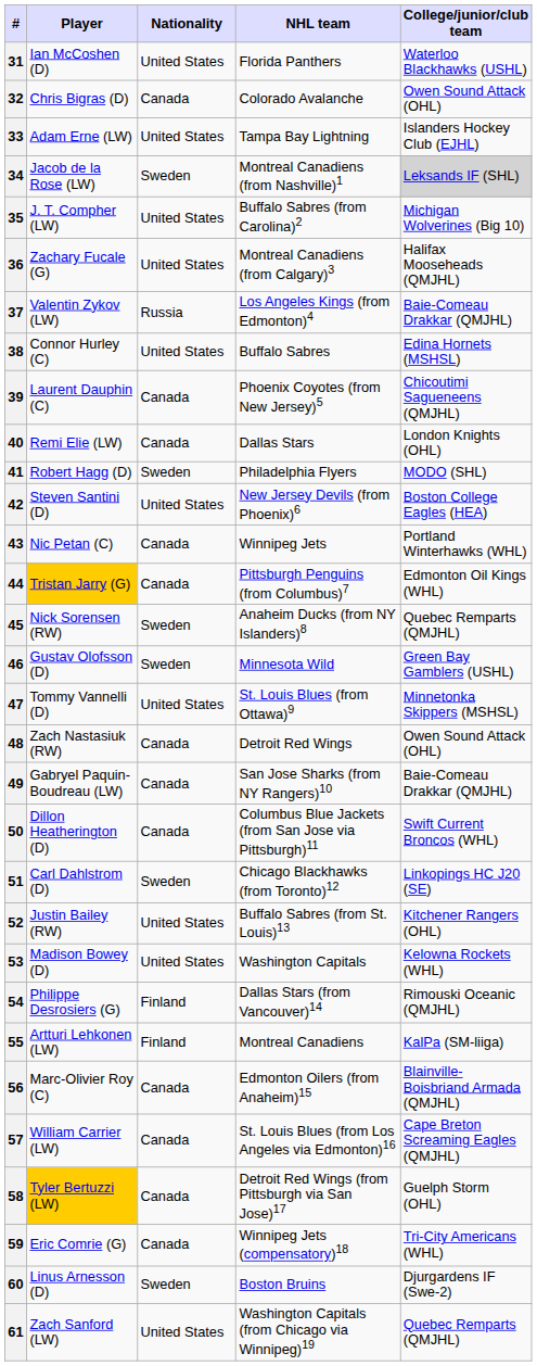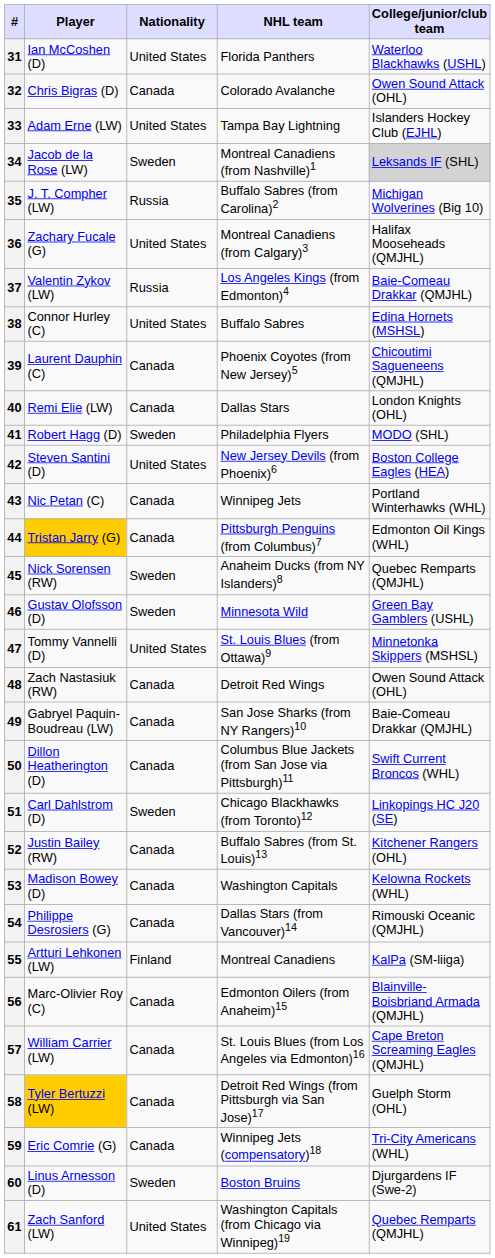 <table class="wikitable">
 <tr>
 <th style="background:#ddf; width:2.75%;">#</th>
 <th style="background:#ddf; width:22.0%;">Player</th>
 <th style="background:#ddf; width:20.0%;">Nationality</th>
 <th style="background:#ddf; width:34.0%;">NHL team</th>
 <th style="background:#ddf; width:100.0%;">College/junior/club team</th>
 </tr>
 <tr>
 <th>31</th>
 <td><a href='#'>Ian McCoshen</a> (D)</td>
 <td> United States</td>
 <td>Florida Panthers</td>
 <td><a href='#'>Waterloo Blackhawks</a> (<a href='#'>USHL</a>)</td>
 </tr>
 <tr>
 <th>32</th>
 <td><a href='#'>Chris Bigras</a> (D)</td>
 <td> Canada</td>
 <td>Colorado Avalanche</td>
 <td><a href='#'>Owen Sound Attack</a> (OHL)</td>
 </tr>
 <tr>
 <th>33</th>
 <td><a href='#'>Adam Erne</a> (LW)</td>
 <td> United States</td>
 <td>Tampa Bay Lightning</td>
 <td>Islanders Hockey Club (<a href='#'>EJHL</a>)</td>
 </tr>
 <tr>
 <th>34</th>
 <td><a href='#'>Jacob de la Rose</a> (LW)</td>
 <td> Sweden</td>
 <td>Montreal Canadiens (from Nashville)<sup>1</sup></td>
 <td style="background: lightgrey;"><a href='#'>Leksands IF</a> (SHL)</td>
 </tr>
 <tr>
 <th>35</th>
 <td><a href='#'>J. T. Compher</a> (LW)</td>
-<td> United States</td>
+<td> Russia</td>
 <td>Buffalo Sabres (from Carolina)<sup>2</sup></td>
 <td><a href='#'>Michigan Wolverines</a> (Big 10)</td>
 </tr>
 <tr>
 <th>36</th>
 <td><a href='#'>Zachary Fucale</a> (G)</td>
 <td> United States</td>
 <td>Montreal Canadiens (from Calgary)<sup>3</sup></td>
 <td>Halifax Mooseheads (QMJHL)</td>
 </tr>
 <tr>
 <th>37</th>
 <td><a href='#'>Valentin Zykov</a> (LW)</td>
 <td> Russia</td>
 <td><a href='#'>Los Angeles Kings</a> (from Edmonton)<sup>4</sup></td>
 <td><a href='#'>Baie-Comeau Drakkar</a> (QMJHL)</td>
 </tr>
 <tr>
 <th>38</th>
 <td>Connor Hurley (C)</td>
 <td> United States</td>
 <td>Buffalo Sabres</td>
 <td><a href='#'>Edina Hornets</a> (<a href='#'>MSHSL</a>)</td>
 </tr>
 <tr>
 <th>39</th>
 <td><a href='#'>Laurent Dauphin</a> (C)</td>
 <td> Canada</td>
 <td>Phoenix Coyotes (from New Jersey)<sup>5</sup></td>
 <td><a href='#'>Chicoutimi Sagueneens</a> (QMJHL)</td>
 </tr>
 <tr>
 <th>40</th>
 <td><a href='#'>Remi Elie</a> (LW)</td>
 <td> Canada</td>
 <td>Dallas Stars</td>
 <td>London Knights (OHL)</td>
 </tr>
 <tr>
 <th>41</th>
 <td><a href='#'>Robert Hagg</a> (D)</td>
 <td> Sweden</td>
 <td>Philadelphia Flyers</td>
 <td><a href='#'>MODO</a> (SHL)</td>
 </tr>
 <tr>
 <th>42</th>
 <td><a href='#'>Steven Santini</a> (D)</td>
 <td> United States</td>
 <td><a href='#'>New Jersey Devils</a> (from Phoenix)<sup>6</sup></td>
 <td><a href='#'>Boston College Eagles</a> (<a href='#'>HEA</a>)</td>
 </tr>
 <tr>
 <th>43</th>
 <td><a href='#'>Nic Petan</a> (C)</td>
 <td> Canada</td>
 <td>Winnipeg Jets</td>
 <td>Portland Winterhawks (WHL)</td>
 </tr>
 <tr>
 <th>44</th>
 <td bgcolor="#FFCC00"><a href='#'>Tristan Jarry</a> (G)</td>
 <td> Canada</td>
 <td><a href='#'>Pittsburgh Penguins</a> (from Columbus)<sup>7</sup></td>
 <td>Edmonton Oil Kings (WHL)</td>
 </tr>
 <tr>
 <th>45</th>
 <td><a href='#'>Nick Sorensen</a> (RW)</td>
 <td> Sweden</td>
 <td>Anaheim Ducks (from NY Islanders)<sup>8</sup></td>
 <td>Quebec Remparts (QMJHL)</td>
 </tr>
 <tr>
 <th>46</th>
 <td><a href='#'>Gustav Olofsson</a> (D)</td>
 <td> Sweden</td>
 <td><a href='#'>Minnesota Wild</a></td>
 <td><a href='#'>Green Bay Gamblers</a> (USHL)</td>
 </tr>
 <tr>
 <th>47</th>
 <td>Tommy Vannelli (D)</td>
 <td> United States</td>
 <td><a href='#'>St. Louis Blues</a> (from Ottawa)<sup>9</sup></td>
 <td><a href='#'>Minnetonka Skippers</a> (MSHSL)</td>
 </tr>
 <tr>
 <th>48</th>
 <td>Zach Nastasiuk (RW)</td>
 <td> Canada</td>
 <td>Detroit Red Wings</td>
 <td>Owen Sound Attack (OHL)</td>
 </tr>
 <tr>
 <th>49</th>
 <td>Gabryel Paquin-Boudreau (LW)</td>
 <td> Canada</td>
 <td>San Jose Sharks (from NY Rangers)<sup>10</sup></td>
 <td>Baie-Comeau Drakkar (QMJHL)</td>
 </tr>
 <tr>
 <th>50</th>
 <td><a href='#'>Dillon Heatherington</a> (D)</td>
 <td> Canada</td>
 <td>Columbus Blue Jackets (from San Jose via Pittsburgh)<sup>11</sup></td>
 <td><a href='#'>Swift Current Broncos</a> (WHL)</td>
 </tr>
 <tr>
 <th>51</th>
 <td><a href='#'>Carl Dahlstrom</a> (D)</td>
 <td> Sweden</td>
 <td>Chicago Blackhawks (from Toronto)<sup>12</sup></td>
 <td><a href='#'>Linkopings HC J20</a> (<a href='#'>SE</a>)</td>
 </tr>
 <tr>
 <th>52</th>
 <td><a href='#'>Justin Bailey</a> (RW)</td>
-<td> United States</td>
+<td> Canada</td>
 <td>Buffalo Sabres (from St. Louis)<sup>13</sup></td>
 <td><a href='#'>Kitchener Rangers</a> (OHL)</td>
 </tr>
 <tr>
 <th>53</th>
 <td><a href='#'>Madison Bowey</a> (D)</td>
-<td> United States</td>
+<td> Canada</td>
 <td>Washington Capitals</td>
 <td><a href='#'>Kelowna Rockets</a> (WHL)</td>
 </tr>
 <tr>
 <th>54</th>
 <td><a href='#'>Philippe Desrosiers</a> (G)</td>
-<td> Finland</td>
+<td> Canada</td>
 <td>Dallas Stars (from Vancouver)<sup>14</sup></td>
 <td>Rimouski Oceanic (QMJHL)</td>
 </tr>
 <tr>
 <th>55</th>
 <td><a href='#'>Artturi Lehkonen</a> (LW)</td>
 <td> Finland</td>
 <td>Montreal Canadiens</td>
 <td><a href='#'>KalPa</a> (SM-liiga)</td>
 </tr>
 <tr>
 <th>56</th>
 <td>Marc-Olivier Roy (C)</td>
 <td> Canada</td>
 <td>Edmonton Oilers (from Anaheim)<sup>15</sup></td>
 <td><a href='#'>Blainville-Boisbriand Armada</a> (QMJHL)</td>
 </tr>
 <tr>
 <th>57</th>
 <td><a href='#'>William Carrier</a> (LW)</td>
 <td> Canada</td>
 <td>St. Louis Blues (from Los Angeles via Edmonton)<sup>16</sup></td>
 <td><a href='#'>Cape Breton Screaming Eagles</a> (QMJHL)</td>
 </tr>
 <tr>
 <th>58</th>
 <td bgcolor="#FFCC00"><a href='#'>Tyler Bertuzzi</a> (LW)</td>
 <td> Canada</td>
 <td>Detroit Red Wings (from Pittsburgh via San Jose)<sup>17</sup></td>
 <td>Guelph Storm (OHL)</td>
 </tr>
 <tr>
 <th>59</th>
 <td><a href='#'>Eric Comrie</a> (G)</td>
 <td> Canada</td>
 <td>Winnipeg Jets (<a href='#'>compensatory</a>)<sup>18</sup></td>
 <td><a href='#'>Tri-City Americans</a> (WHL)</td>
 </tr>
 <tr>
 <th>60</th>
 <td><a href='#'>Linus Arnesson</a> (D)</td>
 <td> Sweden</td>
 <td><a href='#'>Boston Bruins</a></td>
 <td>Djurgardens IF (Swe-2)</td>
 </tr>
 <tr>
 <th>61</th>
 <td><a href='#'>Zach Sanford</a> (LW)</td>
 <td> United States</td>
 <td>Washington Capitals (from Chicago via Winnipeg)<sup>19</sup></td>
 <td><a href='#'>Quebec Remparts</a> (QMJHL)</td>
 </tr>
 </table>
